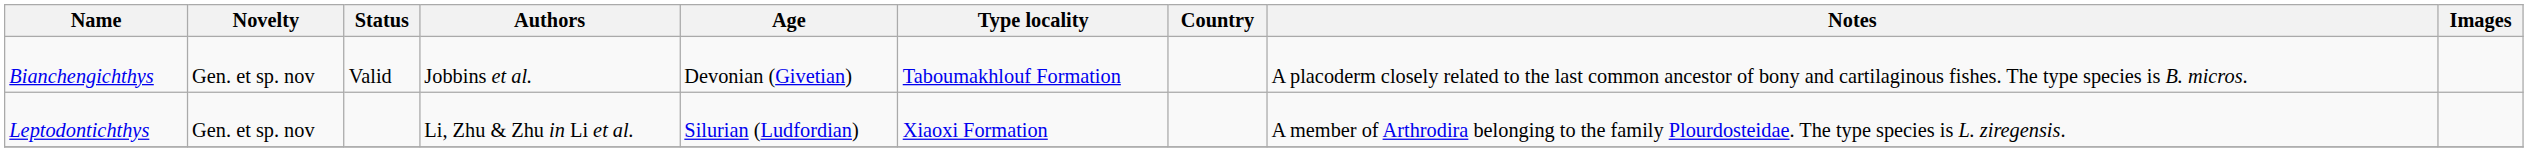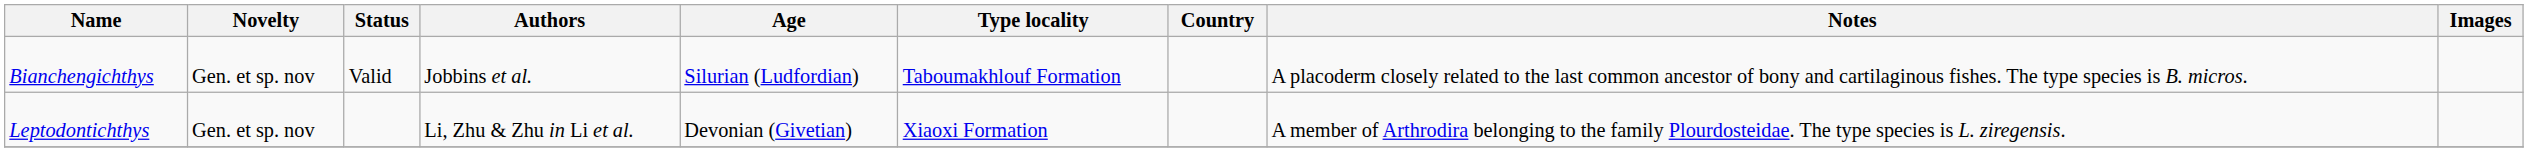 <table class="wikitable sortable" align="center" width="100%">
 <tr>
 <th>Name</th>
 <th>Novelty</th>
 <th>Status</th>
 <th>Authors</th>
 <th>Age</th>
 <th>Type locality</th>
 <th>Country</th>
 <th>Notes</th>
 <th>Images</th>
 </tr>
 <tr>
 <td><br><em><a href='#'>Bianchengichthys</a></em></td>
 <td><br>Gen. et sp. nov</td>
 <td><br>Valid</td>
 <td><br>Jobbins <em>et al.</em></td>
-<td><br>Devonian (<a href='#'>Givetian</a>)</td>
+<td><br><a href='#'>Silurian</a> (<a href='#'>Ludfordian</a>)</td>
 <td><br><a href='#'>Taboumakhlouf Formation</a></td>
 <td><br></td>
 <td><br>A placoderm closely related to the last common ancestor of bony and cartilaginous fishes. The type species is <em>B. micros</em>.</td>
 <td></td>
 </tr>
 <tr>
 <td><br><em><a href='#'>Leptodontichthys</a></em></td>
 <td><br>Gen. et sp. nov</td>
 <td></td>
 <td><br>Li, Zhu & Zhu <em>in</em> Li <em>et al.</em></td>
-<td><br><a href='#'>Silurian</a> (<a href='#'>Ludfordian</a>)</td>
+<td><br>Devonian (<a href='#'>Givetian</a>)</td>
 <td><br><a href='#'>Xiaoxi Formation</a></td>
 <td><br></td>
 <td><br>A member of <a href='#'>Arthrodira</a> belonging to the family <a href='#'>Plourdosteidae</a>. The type species is <em>L. ziregensis</em>.</td>
 <td></td>
 </tr>
 <tr>
 </tr>
 </table>
